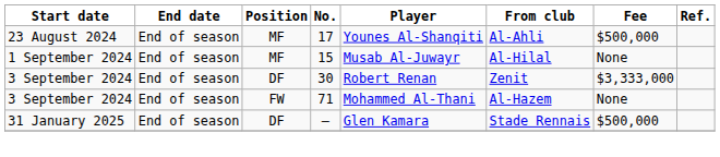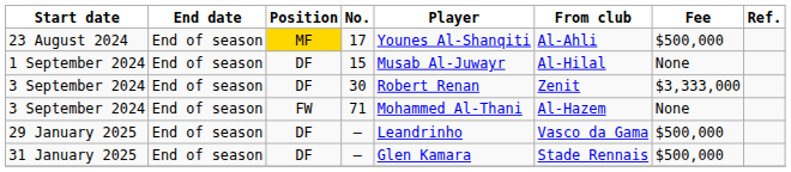 <table class="wikitable sortable">
 <tr>
 <th style="background:white; color:black;"><strong>Start date</strong></th>
 <th style="background:white; color:black;"><strong>End date</strong></th>
 <th style="background:white; color:black;"><strong>Position</strong></th>
 <th style="background:white; color:black;"><strong>No.</strong></th>
 <th style="background:white; color:black;"><strong>Player</strong></th>
 <th style="background:white; color:black;"><strong>From club</strong></th>
 <th style="background:white; color:black;"><strong>Fee</strong></th>
 <th style="background:white; color:black;"><strong>Ref.</strong></th>
 </tr>
 <tr>
 <td>23 August 2024</td>
 <td>End of season</td>
-<td style="text-align:center;">MF</td>
+<td style="background: gold; text-align:center;">MF</td>
 <td style="text-align:center;">17</td>
 <td style="text-align:left;"> <a href='#'>Younes Al-Shanqiti</a></td>
 <td style="text-align:left;"> <a href='#'>Al-Ahli</a></td>
 <td>$500,000</td>
 <td></td>
 </tr>
 <tr>
 <td>1 September 2024</td>
 <td>End of season</td>
-<td style="text-align:center;">MF</td>
+<td style="text-align:center;">DF</td>
 <td style="text-align:center;">15</td>
 <td style="text-align:left;"> <a href='#'>Musab Al-Juwayr</a></td>
 <td style="text-align:left;"> <a href='#'>Al-Hilal</a></td>
 <td>None</td>
 <td></td>
 </tr>
 <tr>
 <td>3 September 2024</td>
 <td>End of season</td>
 <td style="text-align:center;">DF</td>
 <td style="text-align:center;">30</td>
 <td style="text-align:left;"> <a href='#'>Robert Renan</a></td>
 <td style="text-align:left;"> <a href='#'>Zenit</a></td>
 <td>$3,333,000</td>
 <td></td>
 </tr>
 <tr>
 <td>3 September 2024</td>
 <td>End of season</td>
 <td style="text-align:center;">FW</td>
 <td style="text-align:center;">71</td>
 <td style="text-align:left;"> <a href='#'>Mohammed Al-Thani</a></td>
 <td style="text-align:left;"> <a href='#'>Al-Hazem</a></td>
 <td>None</td>
 <td></td>
 </tr>
 <tr>
+<td>29 January 2025</td>
+<td>End of season</td>
+<td style="text-align:center;">DF</td>
+<td style="text-align:center;">–</td>
+<td style="text-align:left;"> <a href='#'>Leandrinho</a></td>
+<td style="text-align:left;"> <a href='#'>Vasco da Gama</a></td>
+<td>$500,000</td>
+<td></td>
+</tr>
+<tr>
 <td>31 January 2025</td>
 <td>End of season</td>
 <td style="text-align:center;">DF</td>
 <td style="text-align:center;">–</td>
 <td style="text-align:left;"> <a href='#'>Glen Kamara</a></td>
 <td style="text-align:left;"> <a href='#'>Stade Rennais</a></td>
 <td>$500,000</td>
 <td></td>
 </tr>
 <tr>
 </tr>
 </table>
